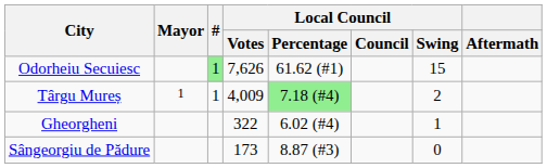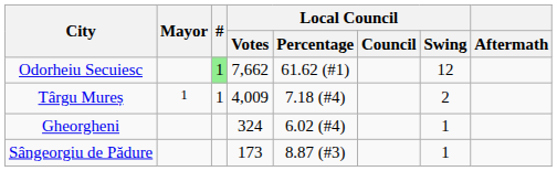 <table class="wikitable collapsible collapsed"  style="text-align:center;">
 <tr>
 <th rowspan="2">City</th>
 <th rowspan="2">Mayor</th>
 <th rowspan="2">#</th>
 <th colspan="4">Local Council</th>
 <th></th>
 </tr>
 <tr>
 <th>Votes</th>
 <th>Percentage</th>
 <th>Council</th>
 <th>Swing</th>
 <th>Aftermath</th>
 </tr>
 <tr>
 <td><a href='#'>Odorheiu Secuiesc</a></td>
 <td></td>
 <td style="background: lightgreen;">1</td>
-<td>7,626</td>
+<td>7,662</td>
 <td>61.62 (#1)</td>
 <td></td>
-<td> 15</td>
+<td> 12</td>
 <td></td>
 </tr>
 <tr>
 <td><a href='#'>Târgu Mureș</a></td>
 <td><sup>1</sup></td>
 <td>1</td>
 <td>4,009</td>
-<td style="background: lightgreen;">7.18 (#4)</td>
+<td>7.18 (#4)</td>
 <td></td>
 <td> 2</td>
 <td></td>
 </tr>
 <tr>
 <td><a href='#'>Gheorgheni</a></td>
 <td></td>
 <td></td>
-<td>322</td>
+<td>324</td>
 <td>6.02 (#4)</td>
 <td></td>
 <td> 1</td>
 <td></td>
 </tr>
 <tr>
 <td><a href='#'>Sângeorgiu de Pădure</a></td>
 <td></td>
 <td></td>
 <td>173</td>
 <td>8.87 (#3)</td>
 <td></td>
-<td> 0</td>
+<td> 1</td>
 <td></td>
 </tr>
 </table>
